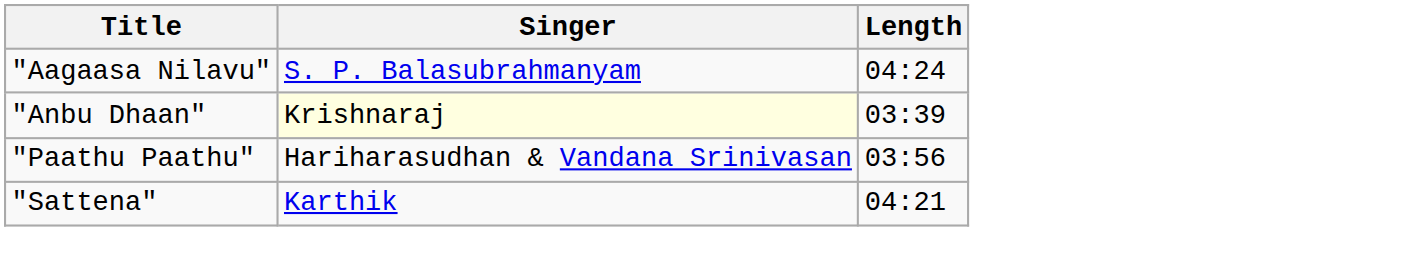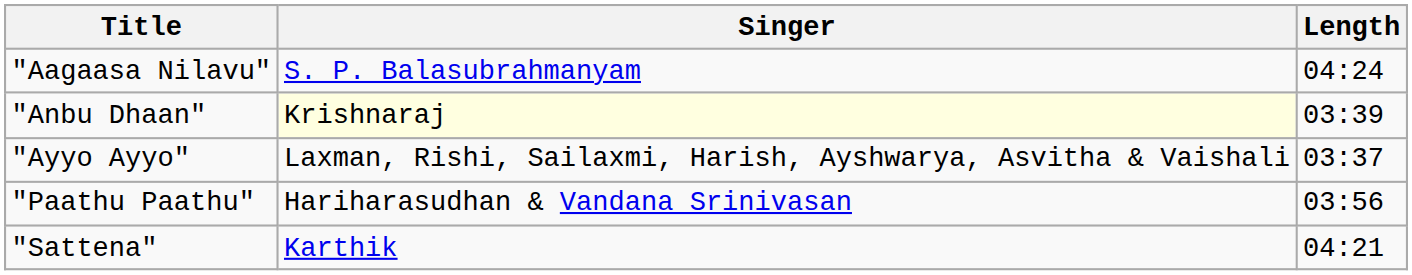 <table class="wikitable sortable">
 <tr>
 <th>Title</th>
 <th>Singer</th>
 <th>Length</th>
 </tr>
 <tr>
 <td>"Aagaasa Nilavu"</td>
 <td><a href='#'>S. P. Balasubrahmanyam</a></td>
 <td>04:24</td>
 </tr>
 <tr>
 <td>"Anbu Dhaan"</td>
 <td style="background: lightyellow;">Krishnaraj</td>
 <td>03:39</td>
 </tr>
 <tr>
+<td>"Ayyo Ayyo"</td>
+<td>Laxman, Rishi, Sailaxmi, Harish, Ayshwarya, Asvitha & Vaishali</td>
+<td>03:37</td>
+</tr>
+<tr>
 <td>"Paathu Paathu"</td>
 <td>Hariharasudhan & <a href='#'>Vandana Srinivasan</a></td>
 <td>03:56</td>
 </tr>
 <tr>
 <td>"Sattena"</td>
 <td><a href='#'>Karthik</a></td>
 <td>04:21</td>
 </tr>
 </table>
